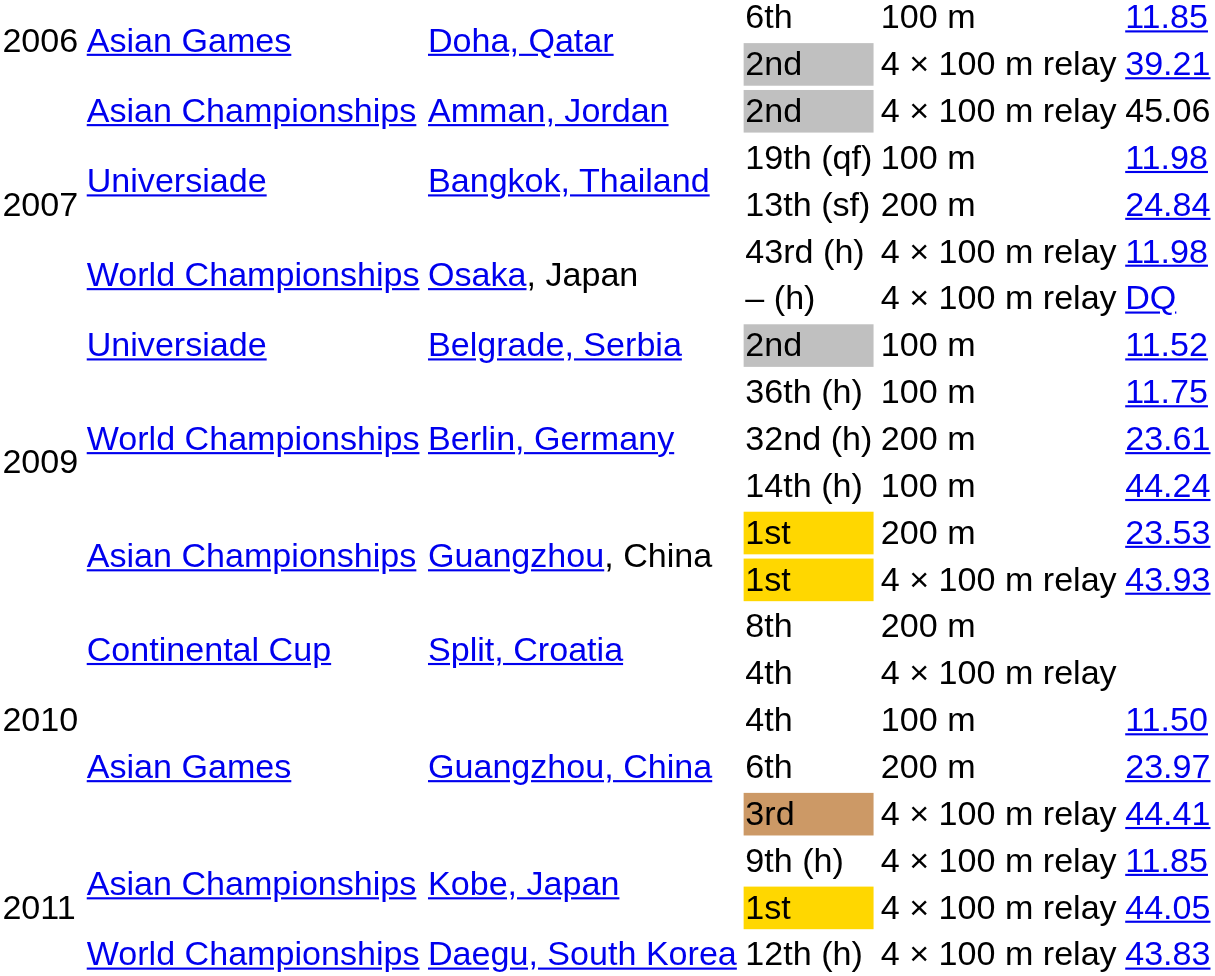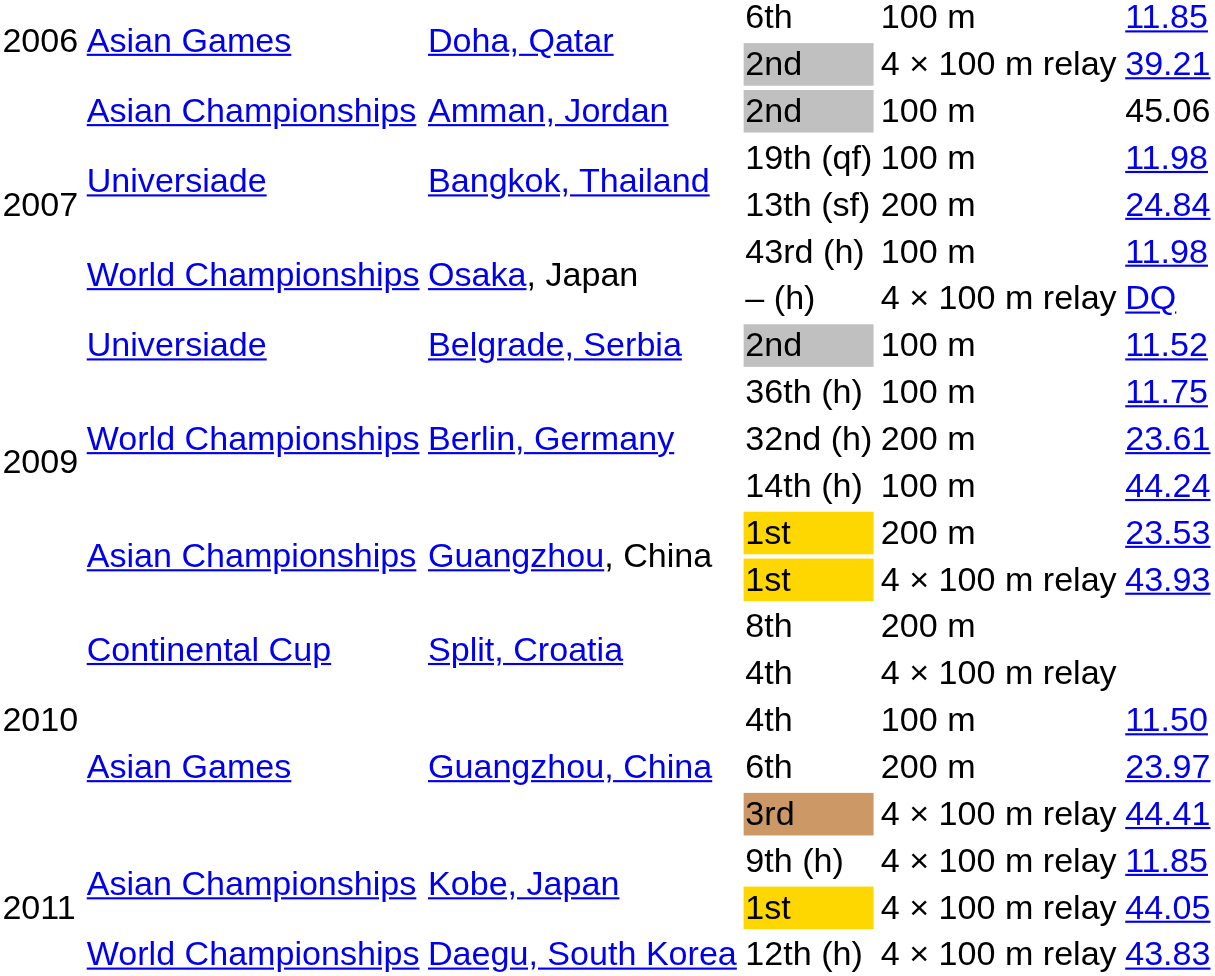 <table>
 <tr>
 <td rowspan=2>2006</td>
 <td rowspan=2><a href='#'>Asian Games</a></td>
 <td rowspan=2><a href='#'>Doha, Qatar</a></td>
 <td>6th</td>
 <td>100 m</td>
 <td><a href='#'>11.85</a></td>
 </tr>
 <tr>
 <td bgcolor=silver>2nd</td>
 <td>4 × 100 m relay</td>
 <td><a href='#'>39.21</a></td>
 </tr>
 <tr>
 <td rowspan=5>2007</td>
 <td><a href='#'>Asian Championships</a></td>
 <td><a href='#'>Amman, Jordan</a></td>
 <td bgcolor=silver>2nd</td>
-<td>4 × 100 m relay</td>
+<td>100 m</td>
 <td>45.06</td>
 </tr>
 <tr>
 <td rowspan=2><a href='#'>Universiade</a></td>
 <td rowspan=2><a href='#'>Bangkok, Thailand</a></td>
 <td>19th (qf)</td>
 <td>100 m</td>
 <td><a href='#'>11.98</a></td>
 </tr>
 <tr>
 <td>13th (sf)</td>
 <td>200 m</td>
 <td><a href='#'>24.84</a></td>
 </tr>
 <tr>
 <td rowspan=2><a href='#'>World Championships</a></td>
 <td rowspan=2><a href='#'>Osaka</a>, Japan</td>
 <td>43rd (h)</td>
-<td>4 × 100 m relay</td>
+<td>100 m</td>
 <td><a href='#'>11.98</a></td>
 </tr>
 <tr>
 <td>– (h)</td>
 <td>4 × 100 m relay</td>
 <td><a href='#'>DQ</a></td>
 </tr>
 <tr>
 <td rowspan=6>2009</td>
 <td><a href='#'>Universiade</a></td>
 <td><a href='#'>Belgrade, Serbia</a></td>
 <td bgcolor=silver>2nd</td>
 <td>100 m</td>
 <td><a href='#'>11.52</a></td>
 </tr>
 <tr>
 <td rowspan=3><a href='#'>World Championships</a></td>
 <td rowspan=3><a href='#'>Berlin, Germany</a></td>
 <td>36th (h)</td>
 <td>100 m</td>
 <td><a href='#'>11.75</a></td>
 </tr>
 <tr>
 <td>32nd (h)</td>
 <td>200 m</td>
 <td><a href='#'>23.61</a></td>
 </tr>
 <tr>
 <td>14th (h)</td>
 <td>100 m</td>
 <td><a href='#'>44.24</a></td>
 </tr>
 <tr>
 <td rowspan=2><a href='#'>Asian Championships</a></td>
 <td rowspan=2><a href='#'>Guangzhou</a>, China</td>
 <td bgcolor=gold>1st</td>
 <td>200 m</td>
 <td><a href='#'>23.53</a></td>
 </tr>
 <tr>
 <td bgcolor=gold>1st</td>
 <td>4 × 100 m relay</td>
 <td><a href='#'>43.93</a></td>
 </tr>
 <tr>
 <td rowspan=5>2010</td>
 <td rowspan=2><a href='#'>Continental Cup</a></td>
 <td rowspan=2><a href='#'>Split, Croatia</a></td>
 <td>8th</td>
 <td>200 m</td>
 <td></td>
 </tr>
 <tr>
 <td>4th</td>
 <td>4 × 100 m relay</td>
 <td></td>
 </tr>
 <tr>
 <td rowspan=3><a href='#'>Asian Games</a></td>
 <td rowspan=3><a href='#'>Guangzhou, China</a></td>
 <td>4th</td>
 <td>100 m</td>
 <td><a href='#'>11.50</a></td>
 </tr>
 <tr>
 <td>6th</td>
 <td>200 m</td>
 <td><a href='#'>23.97</a></td>
 </tr>
 <tr>
 <td bgcolor=cc9966>3rd</td>
 <td>4 × 100 m relay</td>
 <td><a href='#'>44.41</a></td>
 </tr>
 <tr>
 <td rowspan=3>2011</td>
 <td rowspan=2><a href='#'>Asian Championships</a></td>
 <td rowspan=2><a href='#'>Kobe, Japan</a></td>
 <td>9th (h)</td>
 <td>4 × 100 m relay</td>
 <td><a href='#'>11.85</a></td>
 </tr>
 <tr>
 <td bgcolor=gold>1st</td>
 <td>4 × 100 m relay</td>
 <td><a href='#'>44.05</a></td>
 </tr>
 <tr>
 <td><a href='#'>World Championships</a></td>
 <td><a href='#'>Daegu, South Korea</a></td>
 <td>12th (h)</td>
 <td>4 × 100 m relay</td>
 <td><a href='#'>43.83</a></td>
 </tr>
 </table>
